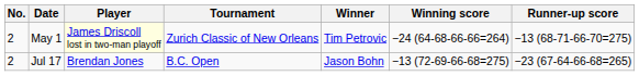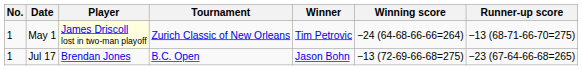 <table class="wikitable" style="font-size:95%;">
 <tr>
 <th>No.</th>
 <th>Date</th>
 <th>Player</th>
 <th>Tournament</th>
 <th>Winner</th>
 <th>Winning score</th>
 <th>Runner-up score</th>
 </tr>
 <tr>
-<td>2</td>
+<td>1</td>
 <td>May 1</td>
 <td style="background: lightyellow;"> <a href='#'>James Driscoll</a><br><small>lost in two-man playoff</small></td>
 <td><a href='#'>Zurich Classic of New Orleans</a></td>
 <td> <a href='#'>Tim Petrovic</a></td>
 <td>−24 (64-68-66-66=264)</td>
 <td>−13 (68-71-66-70=275)</td>
 </tr>
 <tr>
-<td>2</td>
+<td>1</td>
 <td>Jul 17</td>
 <td> <a href='#'>Brendan Jones</a></td>
 <td><a href='#'>B.C. Open</a></td>
 <td> <a href='#'>Jason Bohn</a></td>
 <td>−13 (72-69-66-68=275)</td>
 <td>−23 (67-64-66-68=265)</td>
 </tr>
 </table>
